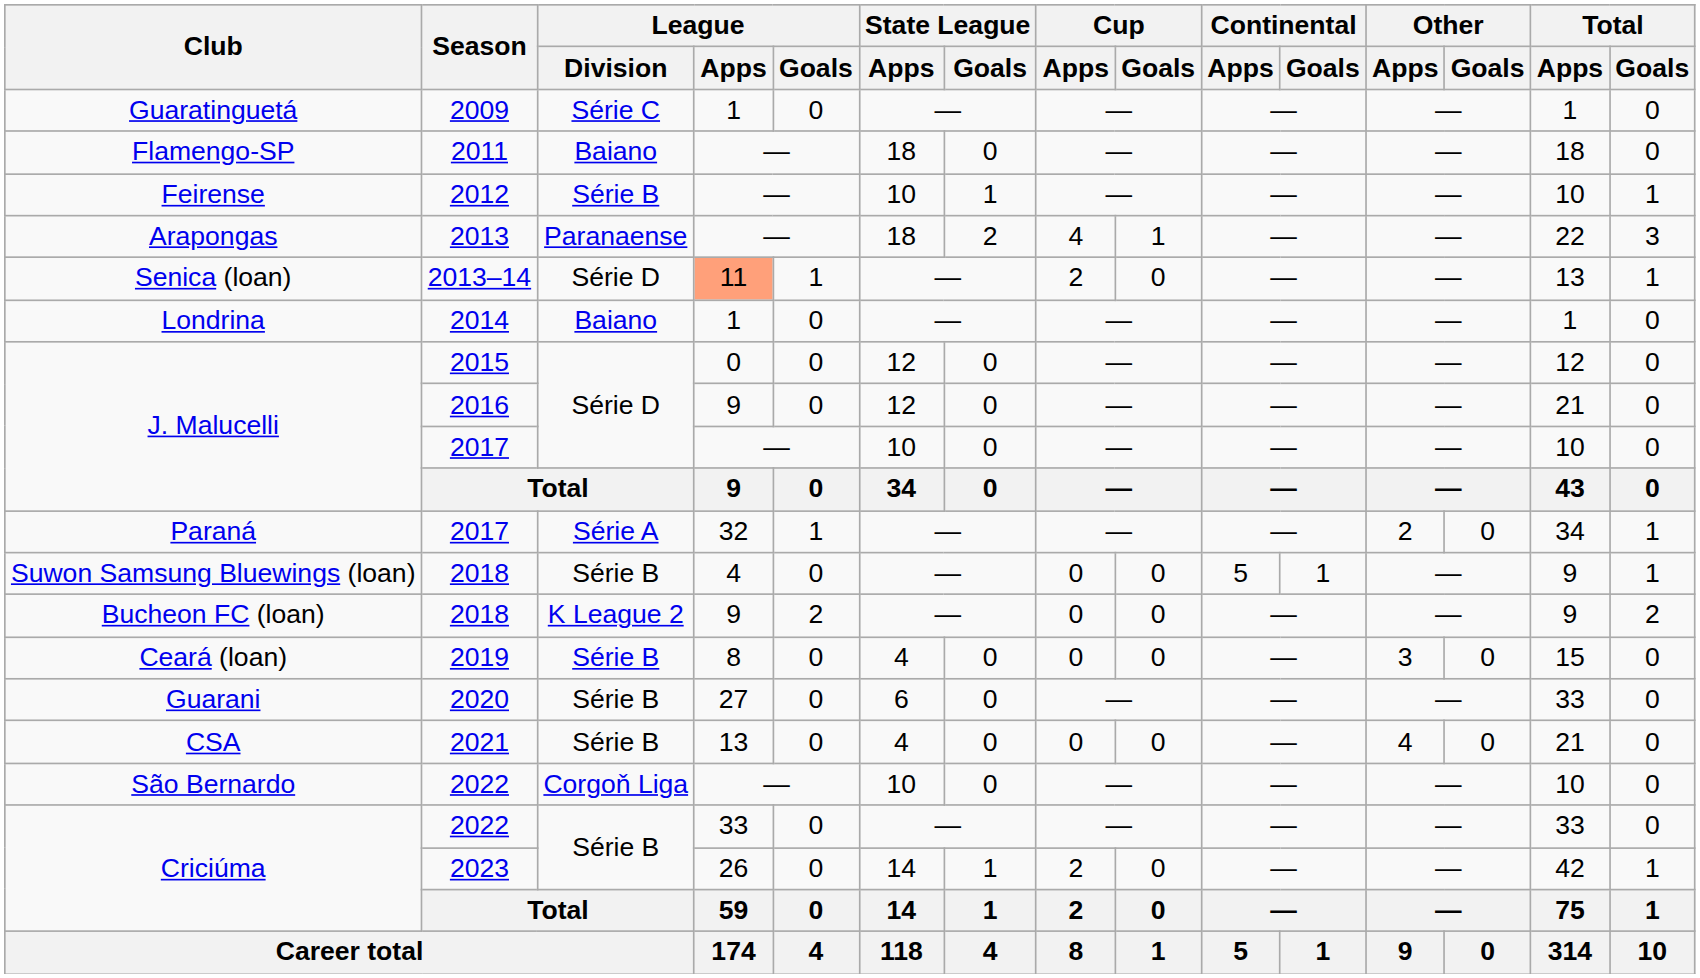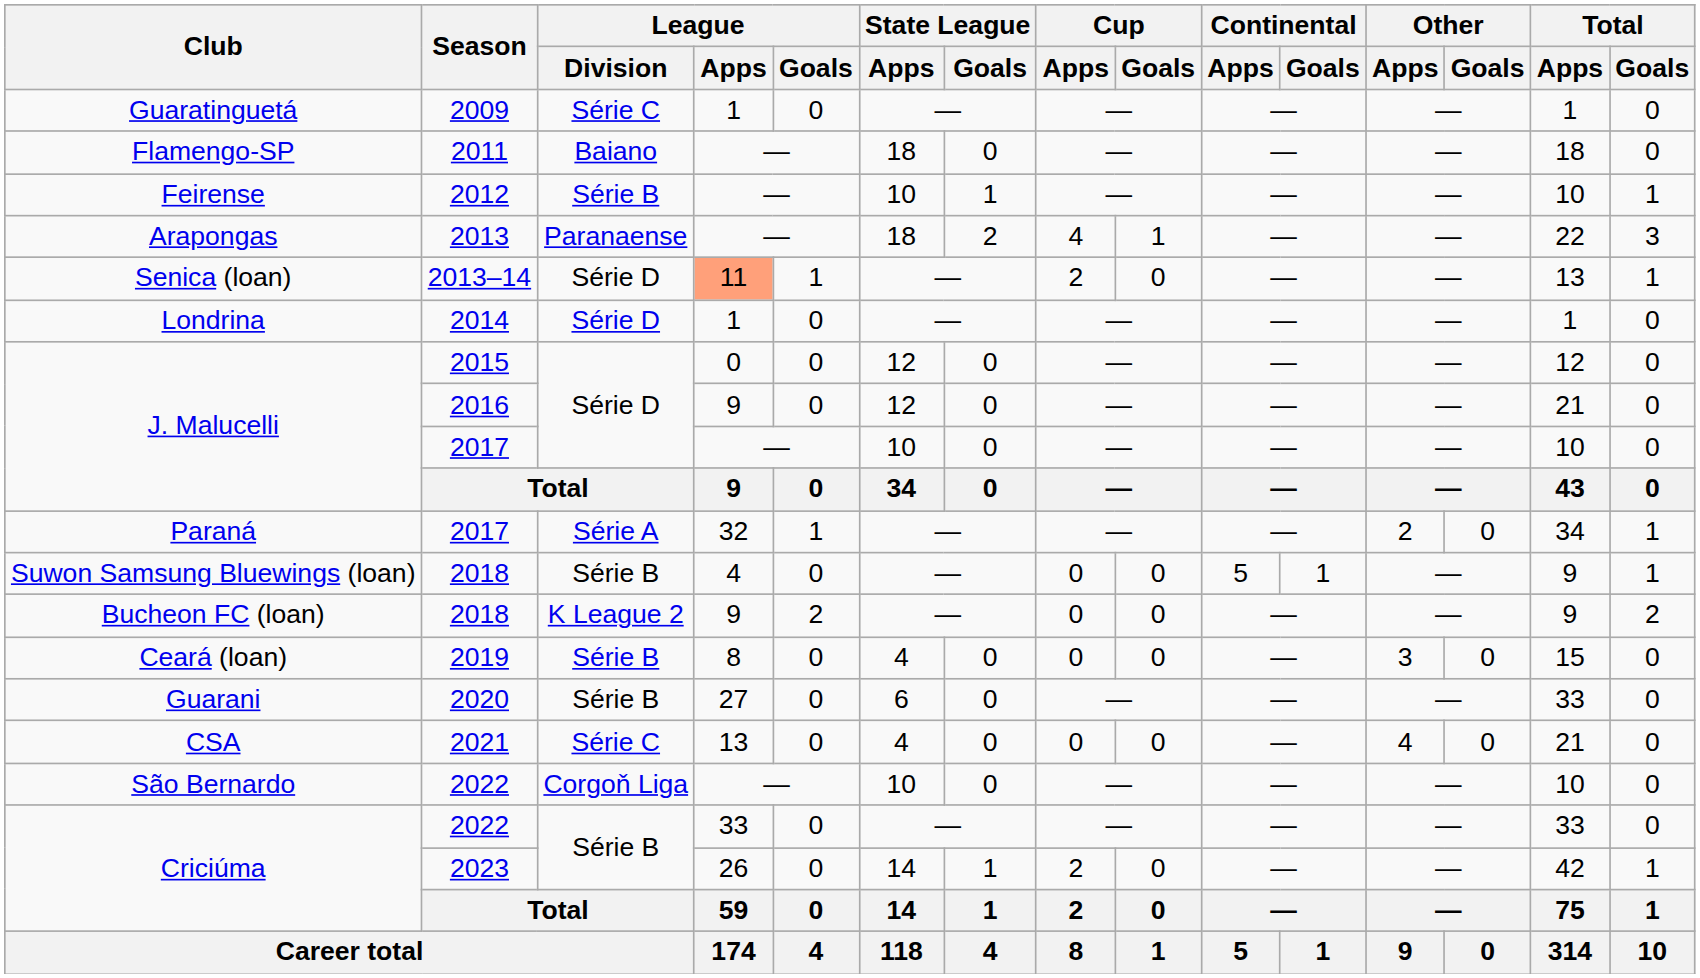 <table class="wikitable" style="text-align: center;">
 <tr>
 <th rowspan="2">Club</th>
 <th rowspan="2">Season</th>
 <th colspan="3">League</th>
 <th colspan="2">State League</th>
 <th colspan="2">Cup</th>
 <th colspan="2">Continental</th>
 <th colspan="2">Other</th>
 <th colspan="2">Total</th>
 </tr>
 <tr>
 <th>Division</th>
 <th>Apps</th>
 <th>Goals</th>
 <th>Apps</th>
 <th>Goals</th>
 <th>Apps</th>
 <th>Goals</th>
 <th>Apps</th>
 <th>Goals</th>
 <th>Apps</th>
 <th>Goals</th>
 <th>Apps</th>
 <th>Goals</th>
 </tr>
 <tr>
 <td><a href='#'>Guaratinguetá</a></td>
 <td><a href='#'>2009</a></td>
 <td><a href='#'>Série C</a></td>
 <td>1</td>
 <td>0</td>
 <td colspan="2">—</td>
 <td colspan="2">—</td>
 <td colspan="2">—</td>
 <td colspan="2">—</td>
 <td>1</td>
 <td>0</td>
 </tr>
 <tr>
 <td><a href='#'>Flamengo-SP</a></td>
 <td><a href='#'>2011</a></td>
 <td><a href='#'>Baiano</a></td>
 <td colspan="2">—</td>
 <td>18</td>
 <td>0</td>
 <td colspan="2">—</td>
 <td colspan="2">—</td>
 <td colspan="2">—</td>
 <td>18</td>
 <td>0</td>
 </tr>
 <tr>
 <td><a href='#'>Feirense</a></td>
 <td><a href='#'>2012</a></td>
 <td><a href='#'>Série B</a></td>
 <td colspan="2">—</td>
 <td>10</td>
 <td>1</td>
 <td colspan="2">—</td>
 <td colspan="2">—</td>
 <td colspan="2">—</td>
 <td>10</td>
 <td>1</td>
 </tr>
 <tr>
 <td><a href='#'>Arapongas</a></td>
 <td><a href='#'>2013</a></td>
 <td><a href='#'>Paranaense</a></td>
 <td colspan="2">—</td>
 <td>18</td>
 <td>2</td>
 <td>4</td>
 <td>1</td>
 <td colspan="2">—</td>
 <td colspan="2">—</td>
 <td>22</td>
 <td>3</td>
 </tr>
 <tr>
 <td><a href='#'>Senica</a> (loan)</td>
 <td><a href='#'>2013–14</a></td>
 <td>Série D</td>
 <td style="background: lightsalmon;">11</td>
 <td>1</td>
 <td colspan="2">—</td>
 <td>2</td>
 <td>0</td>
 <td colspan="2">—</td>
 <td colspan="2">—</td>
 <td>13</td>
 <td>1</td>
 </tr>
 <tr>
 <td><a href='#'>Londrina</a></td>
 <td><a href='#'>2014</a></td>
-<td><a href='#'>Baiano</a></td>
+<td><a href='#'>Série D</a></td>
 <td>1</td>
 <td>0</td>
 <td colspan="2">—</td>
 <td colspan="2">—</td>
 <td colspan="2">—</td>
 <td colspan="2">—</td>
 <td>1</td>
 <td>0</td>
 </tr>
 <tr>
 <td rowspan=4><a href='#'>J. Malucelli</a></td>
 <td><a href='#'>2015</a></td>
 <td rowspan=3>Série D</td>
 <td>0</td>
 <td>0</td>
 <td>12</td>
 <td>0</td>
 <td colspan="2">—</td>
 <td colspan="2">—</td>
 <td colspan="2">—</td>
 <td>12</td>
 <td>0</td>
 </tr>
 <tr>
 <td><a href='#'>2016</a></td>
 <td>9</td>
 <td>0</td>
 <td>12</td>
 <td>0</td>
 <td colspan="2">—</td>
 <td colspan="2">—</td>
 <td colspan="2">—</td>
 <td>21</td>
 <td>0</td>
 </tr>
 <tr>
 <td><a href='#'>2017</a></td>
 <td colspan="2">—</td>
 <td>10</td>
 <td>0</td>
 <td colspan="2">—</td>
 <td colspan="2">—</td>
 <td colspan="2">—</td>
 <td>10</td>
 <td>0</td>
 </tr>
 <tr>
 <th colspan="2">Total</th>
 <th>9</th>
 <th>0</th>
 <th>34</th>
 <th>0</th>
 <th colspan="2">—</th>
 <th colspan="2">—</th>
 <th colspan="2">—</th>
 <th>43</th>
 <th>0</th>
 </tr>
 <tr>
 <td><a href='#'>Paraná</a></td>
 <td><a href='#'>2017</a></td>
 <td><a href='#'>Série A</a></td>
 <td>32</td>
 <td>1</td>
 <td colspan="2">—</td>
 <td colspan="2">—</td>
 <td colspan="2">—</td>
 <td>2</td>
 <td>0</td>
 <td>34</td>
 <td>1</td>
 </tr>
 <tr>
 <td><a href='#'>Suwon Samsung Bluewings</a> (loan)</td>
 <td><a href='#'>2018</a></td>
 <td>Série B</td>
 <td>4</td>
 <td>0</td>
 <td colspan="2">—</td>
 <td>0</td>
 <td>0</td>
 <td>5</td>
 <td>1</td>
 <td colspan="2">—</td>
 <td>9</td>
 <td>1</td>
 </tr>
 <tr>
 <td><a href='#'>Bucheon FC</a> (loan)</td>
 <td><a href='#'>2018</a></td>
 <td><a href='#'>K League 2</a></td>
 <td>9</td>
 <td>2</td>
 <td colspan="2">—</td>
 <td>0</td>
 <td>0</td>
 <td colspan="2">—</td>
 <td colspan="2">—</td>
 <td>9</td>
 <td>2</td>
 </tr>
 <tr>
 <td><a href='#'>Ceará</a> (loan)</td>
 <td><a href='#'>2019</a></td>
 <td><a href='#'>Série B</a></td>
 <td>8</td>
 <td>0</td>
 <td>4</td>
 <td>0</td>
 <td>0</td>
 <td>0</td>
 <td colspan="2">—</td>
 <td>3</td>
 <td>0</td>
 <td>15</td>
 <td>0</td>
 </tr>
 <tr>
 <td><a href='#'>Guarani</a></td>
 <td><a href='#'>2020</a></td>
 <td>Série B</td>
 <td>27</td>
 <td>0</td>
 <td>6</td>
 <td>0</td>
 <td colspan="2">—</td>
 <td colspan="2">—</td>
 <td colspan="2">—</td>
 <td>33</td>
 <td>0</td>
 </tr>
 <tr>
 <td><a href='#'>CSA</a></td>
 <td><a href='#'>2021</a></td>
-<td>Série B</td>
+<td><a href='#'>Série C</a></td>
 <td>13</td>
 <td>0</td>
 <td>4</td>
 <td>0</td>
 <td>0</td>
 <td>0</td>
 <td colspan="2">—</td>
 <td>4</td>
 <td>0</td>
 <td>21</td>
 <td>0</td>
 </tr>
 <tr>
 <td><a href='#'>São Bernardo</a></td>
 <td><a href='#'>2022</a></td>
 <td><a href='#'>Corgoň Liga</a></td>
 <td colspan="2">—</td>
 <td>10</td>
 <td>0</td>
 <td colspan="2">—</td>
 <td colspan="2">—</td>
 <td colspan="2">—</td>
 <td>10</td>
 <td>0</td>
 </tr>
 <tr>
 <td rowspan=3><a href='#'>Criciúma</a></td>
 <td><a href='#'>2022</a></td>
 <td rowspan=2>Série B</td>
 <td>33</td>
 <td>0</td>
 <td colspan="2">—</td>
 <td colspan="2">—</td>
 <td colspan="2">—</td>
 <td colspan="2">—</td>
 <td>33</td>
 <td>0</td>
 </tr>
 <tr>
 <td><a href='#'>2023</a></td>
 <td>26</td>
 <td>0</td>
 <td>14</td>
 <td>1</td>
 <td>2</td>
 <td>0</td>
 <td colspan="2">—</td>
 <td colspan="2">—</td>
 <td>42</td>
 <td>1</td>
 </tr>
 <tr>
 <th colspan="2">Total</th>
 <th>59</th>
 <th>0</th>
 <th>14</th>
 <th>1</th>
 <th>2</th>
 <th>0</th>
 <th colspan="2">—</th>
 <th colspan="2">—</th>
 <th>75</th>
 <th>1</th>
 </tr>
 <tr>
 <th colspan="3"><strong>Career total</strong></th>
 <th>174</th>
 <th>4</th>
 <th>118</th>
 <th>4</th>
 <th>8</th>
 <th>1</th>
 <th>5</th>
 <th>1</th>
 <th>9</th>
 <th>0</th>
 <th>314</th>
 <th>10</th>
 </tr>
 </table>
